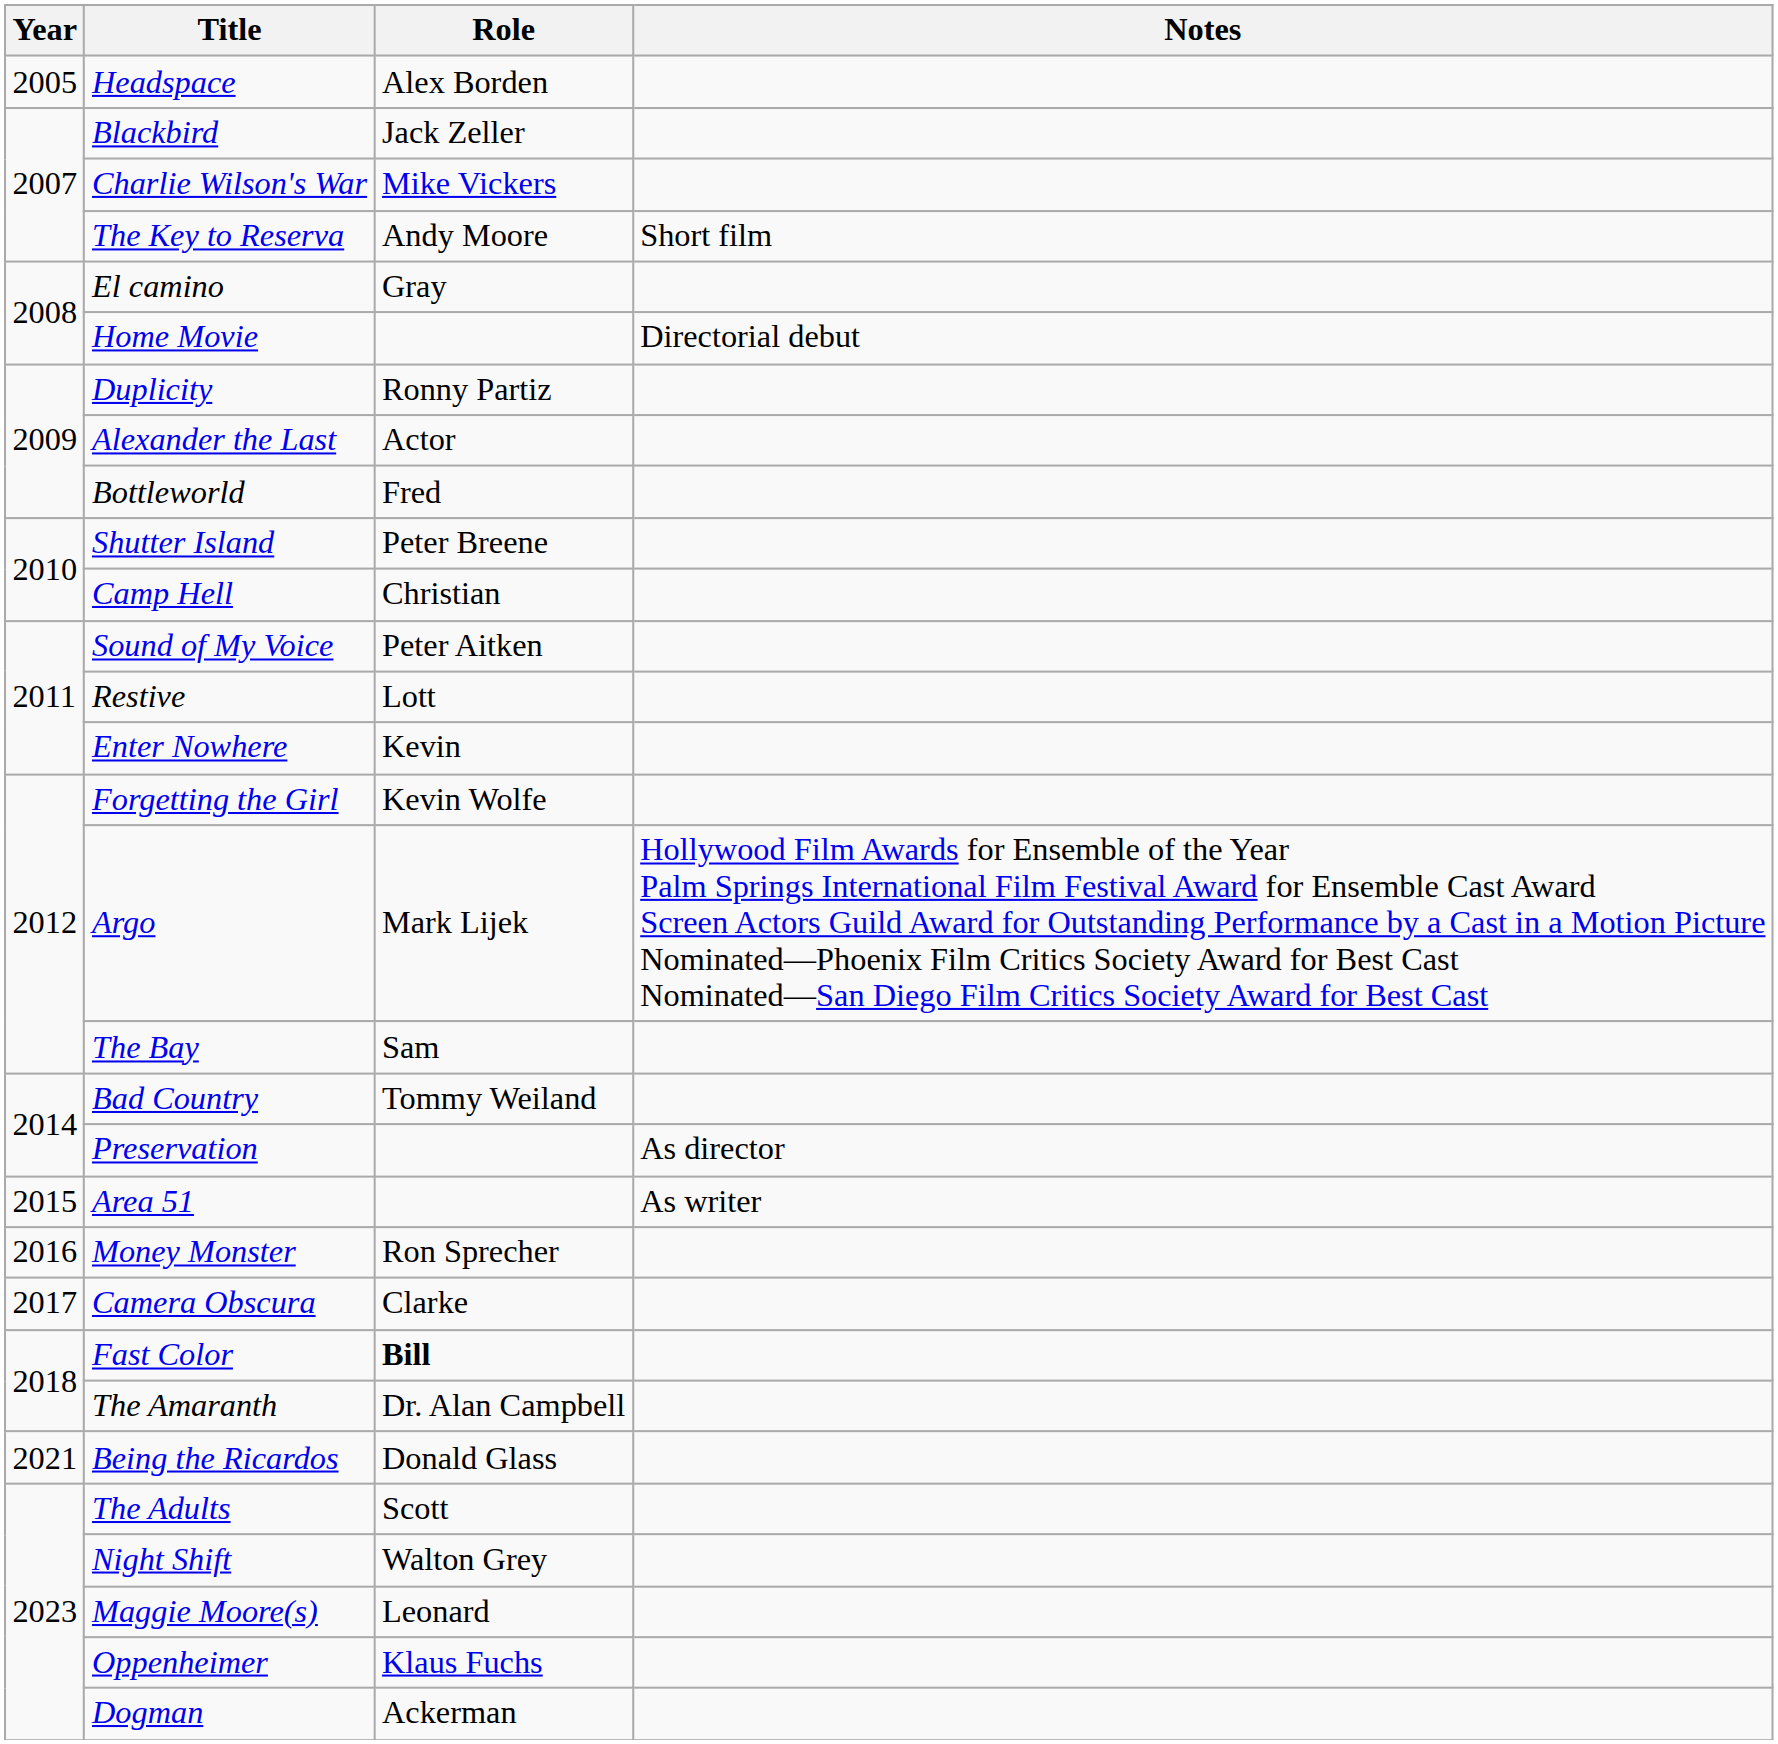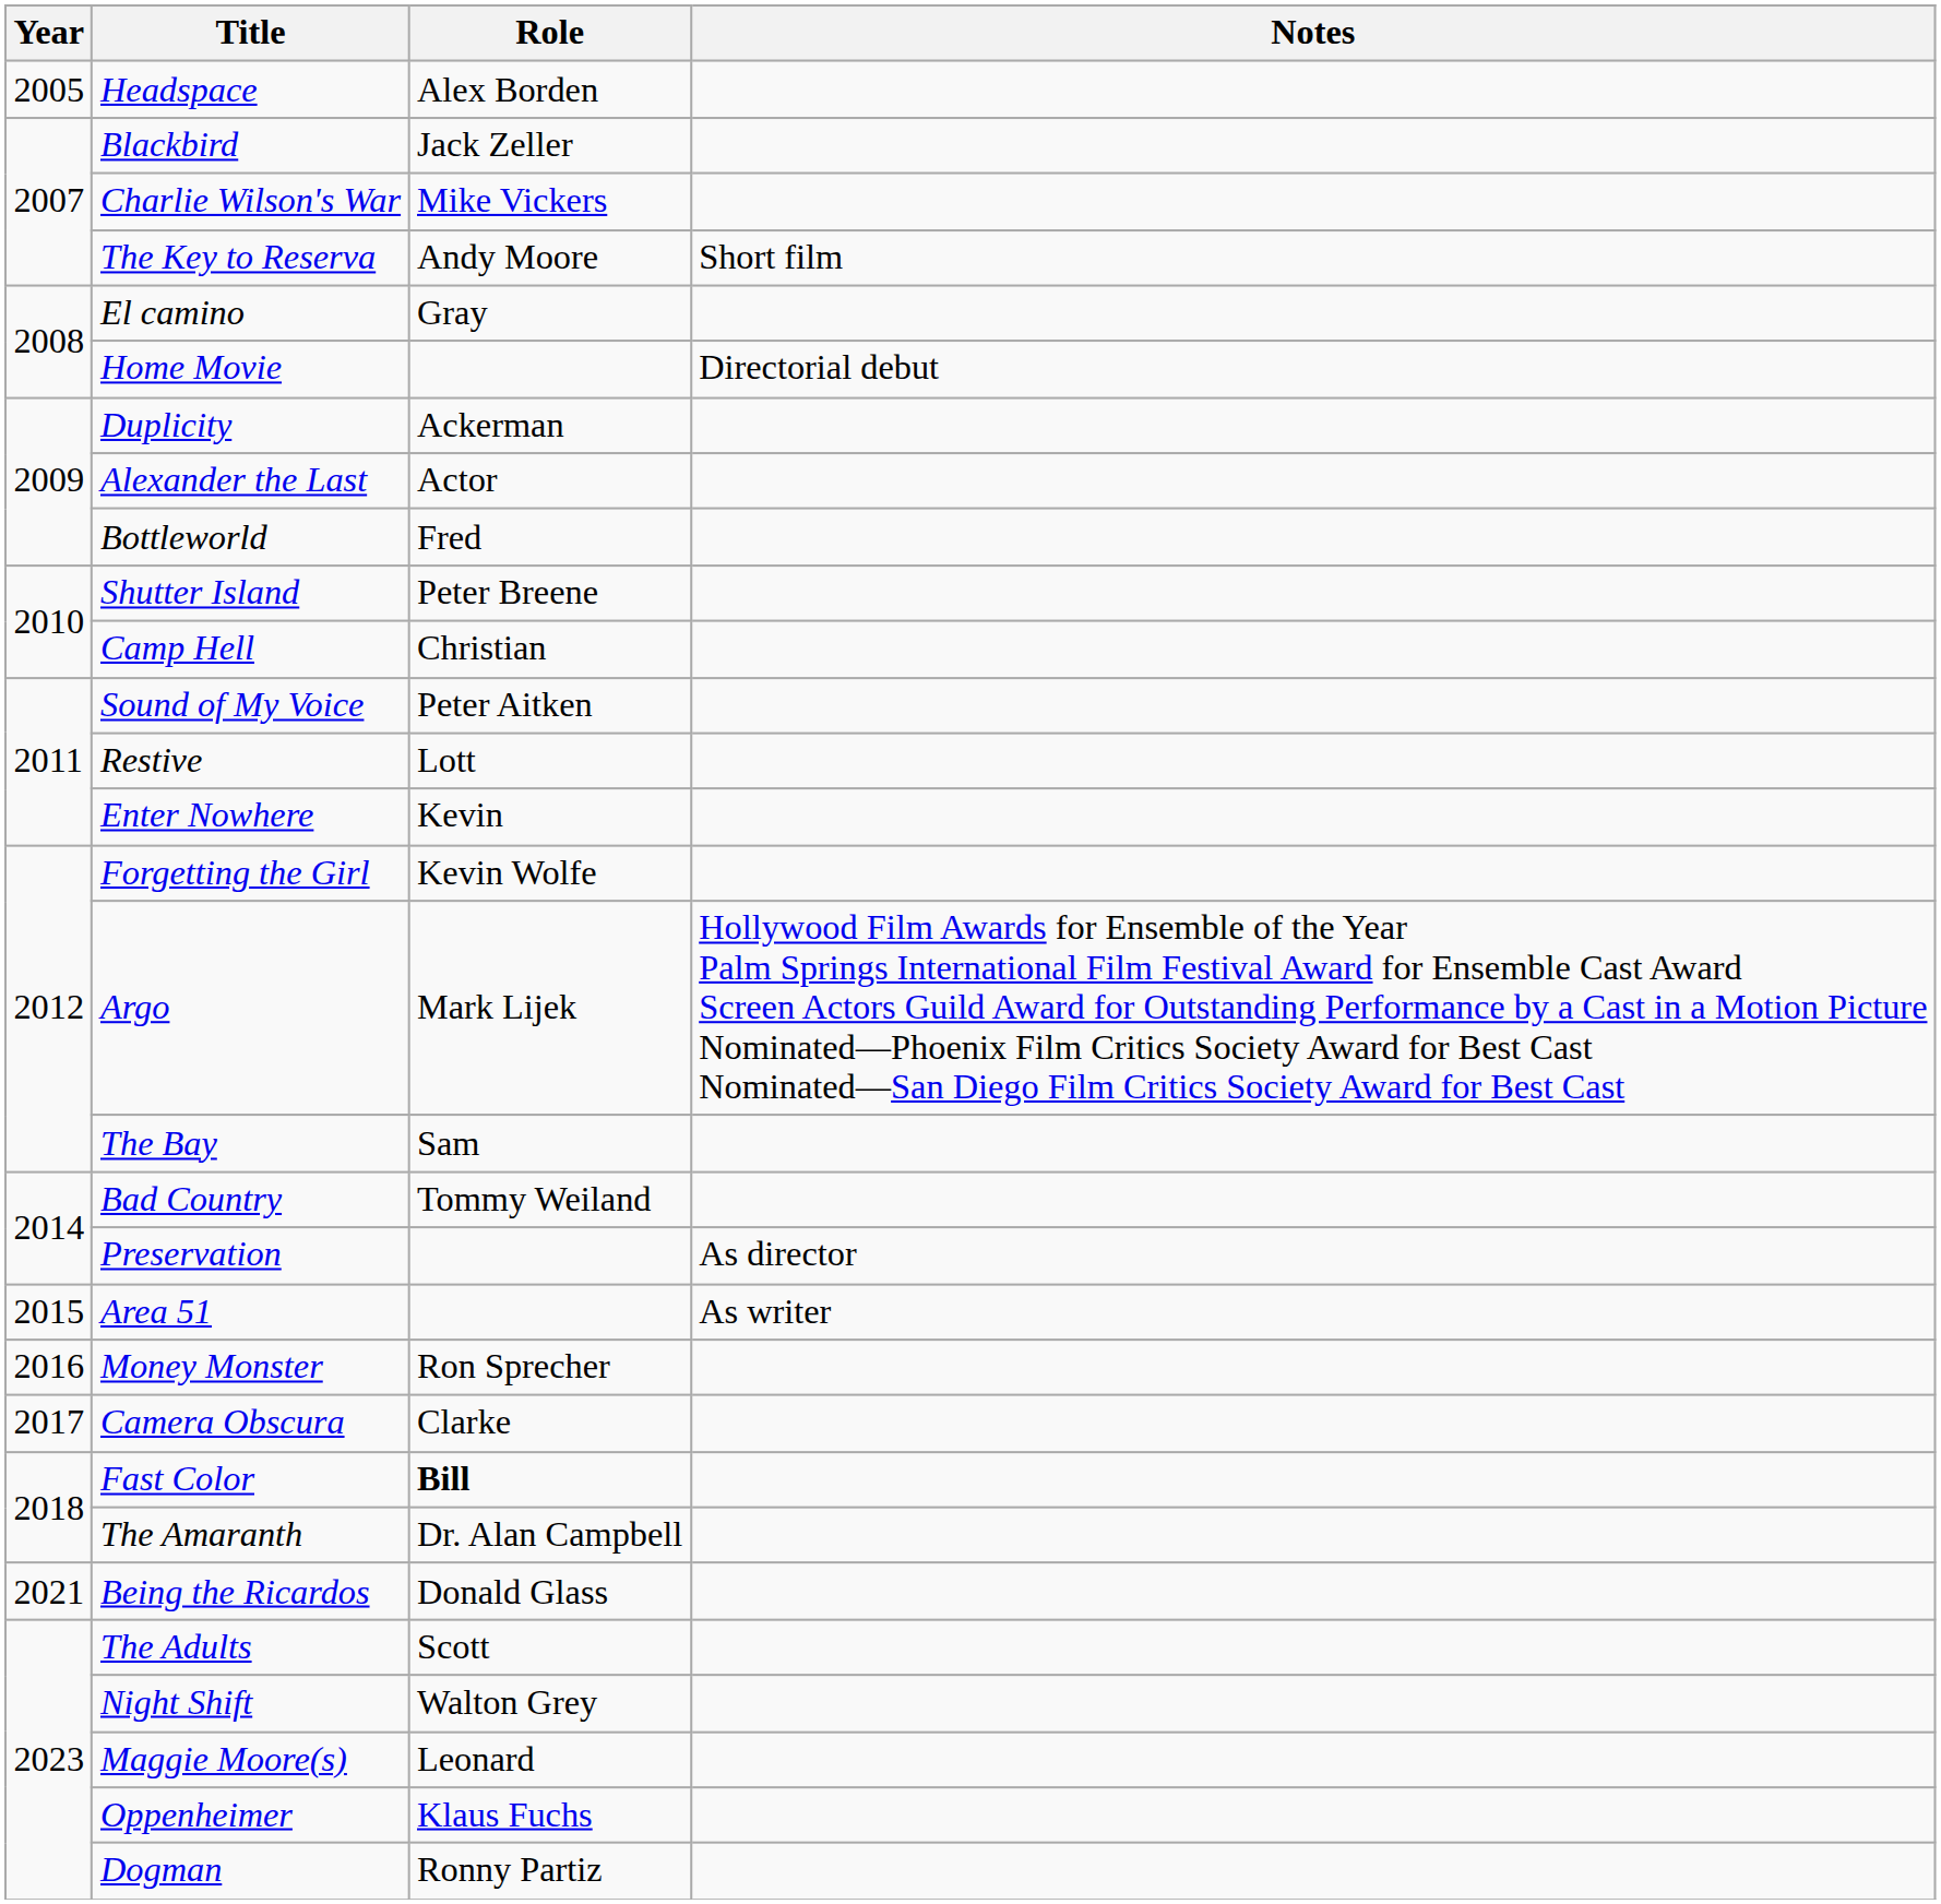 <table class="wikitable sortable">
 <tr>
 <th>Year</th>
 <th>Title</th>
 <th>Role</th>
 <th class="unsortable">Notes</th>
 </tr>
 <tr>
 <td>2005</td>
 <td><em><a href='#'>Headspace</a></em></td>
 <td>Alex Borden</td>
 <td></td>
 </tr>
 <tr>
 <td rowspan=3>2007</td>
 <td><em><a href='#'>Blackbird</a></em></td>
 <td>Jack Zeller</td>
 <td></td>
 </tr>
 <tr>
 <td><em><a href='#'>Charlie Wilson's War</a></em></td>
 <td><a href='#'>Mike Vickers</a></td>
 <td></td>
 </tr>
 <tr>
 <td><em><a href='#'>The Key to Reserva</a></em></td>
 <td>Andy Moore</td>
 <td>Short film</td>
 </tr>
 <tr>
 <td rowspan=2>2008</td>
 <td><em>El camino</em></td>
 <td>Gray</td>
 <td></td>
 </tr>
 <tr>
 <td><em><a href='#'>Home Movie</a></em></td>
 <td></td>
 <td>Directorial debut</td>
 </tr>
 <tr>
 <td rowspan=3>2009</td>
 <td><em><a href='#'>Duplicity</a></em></td>
-<td>Ronny Partiz</td>
+<td>Ackerman</td>
 <td></td>
 </tr>
 <tr>
 <td><em><a href='#'>Alexander the Last</a></em></td>
 <td>Actor</td>
 <td></td>
 </tr>
 <tr>
 <td><em>Bottleworld</em></td>
 <td>Fred</td>
 <td></td>
 </tr>
 <tr>
 <td rowspan=2>2010</td>
 <td><em><a href='#'>Shutter Island</a></em></td>
 <td>Peter Breene</td>
 <td></td>
 </tr>
 <tr>
 <td><em><a href='#'>Camp Hell</a></em></td>
 <td>Christian</td>
 <td></td>
 </tr>
 <tr>
 <td rowspan=3>2011</td>
 <td><em><a href='#'>Sound of My Voice</a></em></td>
 <td>Peter Aitken</td>
 <td></td>
 </tr>
 <tr>
 <td><em>Restive</em></td>
 <td>Lott</td>
 <td></td>
 </tr>
 <tr>
 <td><em><a href='#'>Enter Nowhere</a></em></td>
 <td>Kevin</td>
 <td></td>
 </tr>
 <tr>
 <td rowspan=3>2012</td>
 <td><em><a href='#'>Forgetting the Girl</a></em></td>
 <td>Kevin Wolfe</td>
 <td></td>
 </tr>
 <tr>
 <td><em><a href='#'>Argo</a></em></td>
 <td>Mark Lijek</td>
 <td><a href='#'>Hollywood Film Awards</a> for Ensemble of the Year<br><a href='#'>Palm Springs International Film Festival Award</a> for Ensemble Cast Award<br><a href='#'>Screen Actors Guild Award for Outstanding Performance by a Cast in a Motion Picture</a><br>Nominated—Phoenix Film Critics Society Award for Best Cast<br>Nominated—<a href='#'>San Diego Film Critics Society Award for Best Cast</a></td>
 </tr>
 <tr>
 <td><em><a href='#'>The Bay</a></em></td>
 <td>Sam</td>
 <td></td>
 </tr>
 <tr>
 <td rowspan=2>2014</td>
 <td><em><a href='#'>Bad Country</a></em></td>
 <td>Tommy Weiland</td>
 <td></td>
 </tr>
 <tr>
 <td><em><a href='#'>Preservation</a></em></td>
 <td></td>
 <td>As director</td>
 </tr>
 <tr>
 <td>2015</td>
 <td><em><a href='#'>Area 51</a></em></td>
 <td></td>
 <td>As writer</td>
 </tr>
 <tr>
 <td>2016</td>
 <td><em><a href='#'>Money Monster</a></em></td>
 <td>Ron Sprecher</td>
 <td></td>
 </tr>
 <tr>
 <td>2017</td>
 <td><em><a href='#'>Camera Obscura</a></em></td>
 <td>Clarke</td>
 <td></td>
 </tr>
 <tr>
 <td rowspan=2>2018</td>
 <td><em><a href='#'>Fast Color</a></em></td>
 <td><strong>Bill</strong></td>
 <td></td>
 </tr>
 <tr>
 <td><em>The Amaranth</em></td>
 <td>Dr. Alan Campbell</td>
 <td></td>
 </tr>
 <tr>
 <td>2021</td>
 <td><em><a href='#'>Being the Ricardos</a></em></td>
 <td>Donald Glass</td>
 <td></td>
 </tr>
 <tr>
 <td rowspan=5>2023</td>
 <td><em><a href='#'>The Adults</a></em></td>
 <td>Scott</td>
 <td></td>
 </tr>
 <tr>
 <td><em><a href='#'>Night Shift</a></em></td>
 <td>Walton Grey</td>
 <td></td>
 </tr>
 <tr>
 <td><em><a href='#'>Maggie Moore(s)</a></em></td>
 <td>Leonard</td>
 <td></td>
 </tr>
 <tr>
 <td><em><a href='#'>Oppenheimer</a></em></td>
 <td><a href='#'>Klaus Fuchs</a></td>
 <td></td>
 </tr>
 <tr>
 <td><em><a href='#'>Dogman</a></em></td>
-<td>Ackerman</td>
+<td>Ronny Partiz</td>
 <td></td>
 </tr>
 </table>
